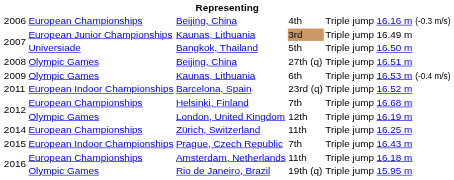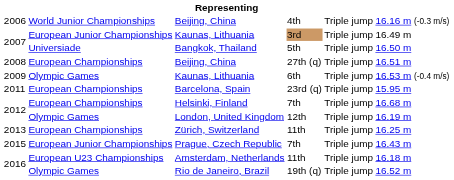 <table>
 <tr>
 <th colspan="6">Representing </th>
 </tr>
 <tr>
 <td>2006</td>
-<td><a href='#'>European Championships</a></td>
+<td><a href='#'>World Junior Championships</a></td>
 <td><a href='#'>Beijing, China</a></td>
 <td>4th</td>
 <td>Triple jump</td>
 <td><a href='#'>16.16 m</a>  <small>(-0.3 m/s)</small></td>
 </tr>
 <tr>
 <td rowspan=2>2007</td>
 <td><a href='#'>European Junior Championships</a></td>
 <td><a href='#'>Kaunas, Lithuania</a></td>
 <td bgcolor=cc9966>3rd</td>
 <td>Triple jump</td>
 <td>16.49 m</td>
 </tr>
 <tr>
 <td><a href='#'>Universiade</a></td>
 <td><a href='#'>Bangkok, Thailand</a></td>
 <td>5th</td>
 <td>Triple jump</td>
 <td><a href='#'>16.50 m</a></td>
 </tr>
 <tr>
 <td>2008</td>
-<td><a href='#'>Olympic Games</a></td>
+<td><a href='#'>European Championships</a></td>
 <td><a href='#'>Beijing, China</a></td>
 <td>27th (q)</td>
 <td>Triple jump</td>
 <td><a href='#'>16.51 m</a></td>
 </tr>
 <tr>
 <td>2009</td>
 <td><a href='#'>Olympic Games</a></td>
 <td><a href='#'>Kaunas, Lithuania</a></td>
 <td>6th</td>
 <td>Triple jump</td>
 <td><a href='#'>16.53 m</a> <small>(-0.4 m/s)</small></td>
 </tr>
 <tr>
 <td>2011</td>
-<td><a href='#'>European Indoor Championships</a></td>
+<td><a href='#'>European Championships</a></td>
 <td><a href='#'>Barcelona, Spain</a></td>
 <td>23rd (q)</td>
 <td>Triple jump</td>
-<td><a href='#'>16.52 m</a></td>
+<td><a href='#'>15.95 m</a></td>
 </tr>
 <tr>
 <td rowspan=2>2012</td>
 <td><a href='#'>European Championships</a></td>
 <td><a href='#'>Helsinki, Finland</a></td>
 <td>7th</td>
 <td>Triple jump</td>
 <td><a href='#'>16.68 m</a></td>
 </tr>
 <tr>
 <td><a href='#'>Olympic Games</a></td>
 <td><a href='#'>London, United Kingdom</a></td>
 <td>12th</td>
 <td>Triple jump</td>
 <td><a href='#'>16.19 m</a></td>
 </tr>
 <tr>
-<td>2014</td>
+<td>2013</td>
 <td><a href='#'>European Championships</a></td>
 <td><a href='#'>Zürich, Switzerland</a></td>
 <td>11th</td>
 <td>Triple jump</td>
 <td><a href='#'>16.25 m</a></td>
 </tr>
 <tr>
 <td>2015</td>
-<td><a href='#'>European Indoor Championships</a></td>
+<td><a href='#'>European Junior Championships</a></td>
 <td><a href='#'>Prague, Czech Republic</a></td>
 <td>7th</td>
 <td>Triple jump</td>
 <td><a href='#'>16.43 m</a></td>
 </tr>
 <tr>
 <td rowspan=2>2016</td>
-<td><a href='#'>European Championships</a></td>
+<td><a href='#'>European U23 Championships</a></td>
 <td><a href='#'>Amsterdam, Netherlands</a></td>
 <td>11th</td>
 <td>Triple jump</td>
 <td><a href='#'>16.18 m</a></td>
 </tr>
 <tr>
 <td><a href='#'>Olympic Games</a></td>
 <td><a href='#'>Rio de Janeiro, Brazil</a></td>
 <td>19th (q)</td>
 <td>Triple jump</td>
-<td><a href='#'>15.95 m</a></td>
+<td><a href='#'>16.52 m</a></td>
 </tr>
 </table>
